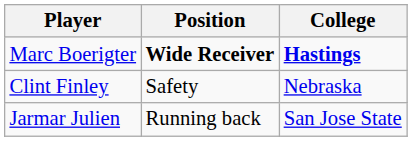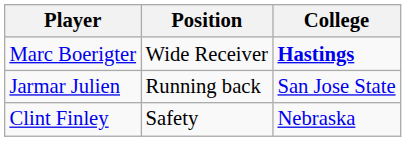 <table class="wikitable">
 <tr>
 <th>Player</th>
 <th>Position</th>
 <th>College</th>
 </tr>
 <tr>
 <td><a href='#'>Marc Boerigter</a></td>
-<td><strong>Wide Receiver</strong></td>
+<td>Wide Receiver</td>
 <td><strong><a href='#'>Hastings</a></strong></td>
+</tr>
+<tr>
+<td><a href='#'>Jarmar Julien</a></td>
+<td>Running back</td>
+<td><a href='#'>San Jose State</a></td>
 </tr>
 <tr>
 <td><a href='#'>Clint Finley</a></td>
 <td>Safety</td>
 <td><a href='#'>Nebraska</a></td>
 </tr>
-<tr>
-<td><a href='#'>Jarmar Julien</a></td>
-<td>Running back</td>
-<td><a href='#'>San Jose State</a></td>
-</tr>
 </table>
